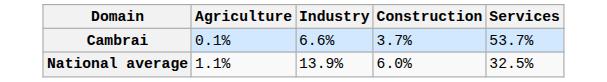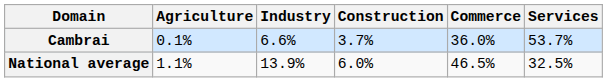 <table class="wikitable" style="margin:1em auto;">
 <tr>
 <th scope="row">Domain</th>
 <th scope="col">Agriculture</th>
 <th scope="col">Industry</th>
 <th scope="col">Construction</th>
+<th scope="col">Commerce</th>
 <th scope="col">Services</th>
 </tr>
 <tr style="background:#D1E8FF">
 <th scope="row">Cambrai</th>
 <td>0.1%</td>
 <td>6.6%</td>
 <td>3.7%</td>
+<td>36.0%</td>
 <td>53.7%</td>
 </tr>
 <tr>
 <th scope="row">National average</th>
 <td>1.1%</td>
 <td>13.9%</td>
 <td>6.0%</td>
+<td>46.5%</td>
 <td>32.5%</td>
 </tr>
 </table>
